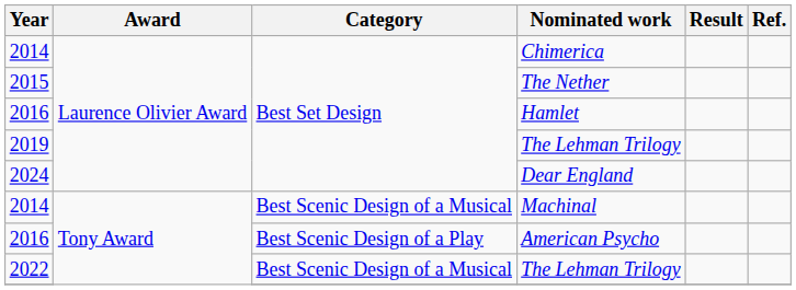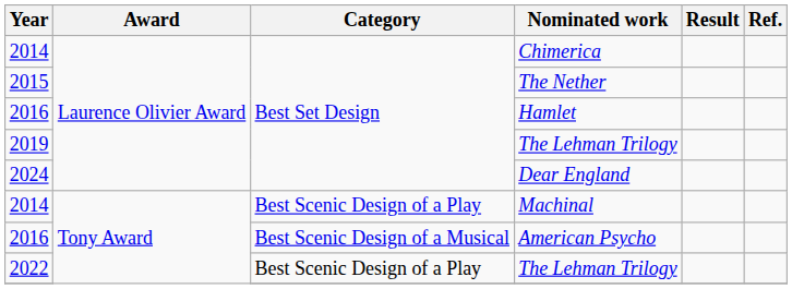 <table class = "wikitable unsortable">
 <tr>
 <th>Year</th>
 <th>Award</th>
 <th>Category</th>
 <th>Nominated work</th>
 <th>Result</th>
 <th>Ref.</th>
 </tr>
 <tr>
 <td><a href='#'>2014</a></td>
 <td rowspan=5><a href='#'>Laurence Olivier Award</a></td>
 <td rowspan=5><a href='#'>Best Set Design</a></td>
 <td><em><a href='#'>Chimerica</a></em></td>
 <td></td>
 <td></td>
 </tr>
 <tr>
 <td><a href='#'>2015</a></td>
 <td><em><a href='#'>The Nether</a></em></td>
 <td></td>
 <td></td>
 </tr>
 <tr>
 <td><a href='#'>2016</a></td>
 <td><em><a href='#'>Hamlet</a></em></td>
 <td></td>
 <td></td>
 </tr>
 <tr>
 <td><a href='#'>2019</a></td>
 <td><em><a href='#'>The Lehman Trilogy</a></em></td>
 <td></td>
 <td></td>
 </tr>
 <tr>
 <td><a href='#'>2024</a></td>
 <td><em><a href='#'>Dear England</a></em></td>
 <td></td>
 <td></td>
 </tr>
 <tr>
 <td><a href='#'>2014</a></td>
 <td rowspan=4><a href='#'>Tony Award</a></td>
-<td><a href='#'>Best Scenic Design of a Musical</a></td>
+<td><a href='#'>Best Scenic Design of a Play</a></td>
 <td><em><a href='#'>Machinal</a></em></td>
 <td></td>
 <td></td>
 </tr>
 <tr>
 <td><a href='#'>2016</a></td>
-<td><a href='#'>Best Scenic Design of a Play</a></td>
+<td><a href='#'>Best Scenic Design of a Musical</a></td>
 <td><em><a href='#'>American Psycho</a></em></td>
 <td></td>
 <td></td>
 </tr>
 <tr>
 <td><a href='#'>2022</a></td>
-<td><a href='#'>Best Scenic Design of a Musical</a></td>
+<td>Best Scenic Design of a Play</td>
 <td><em><a href='#'>The Lehman Trilogy</a></em></td>
 <td></td>
 <td></td>
 </tr>
 <tr>
 </tr>
 </table>
